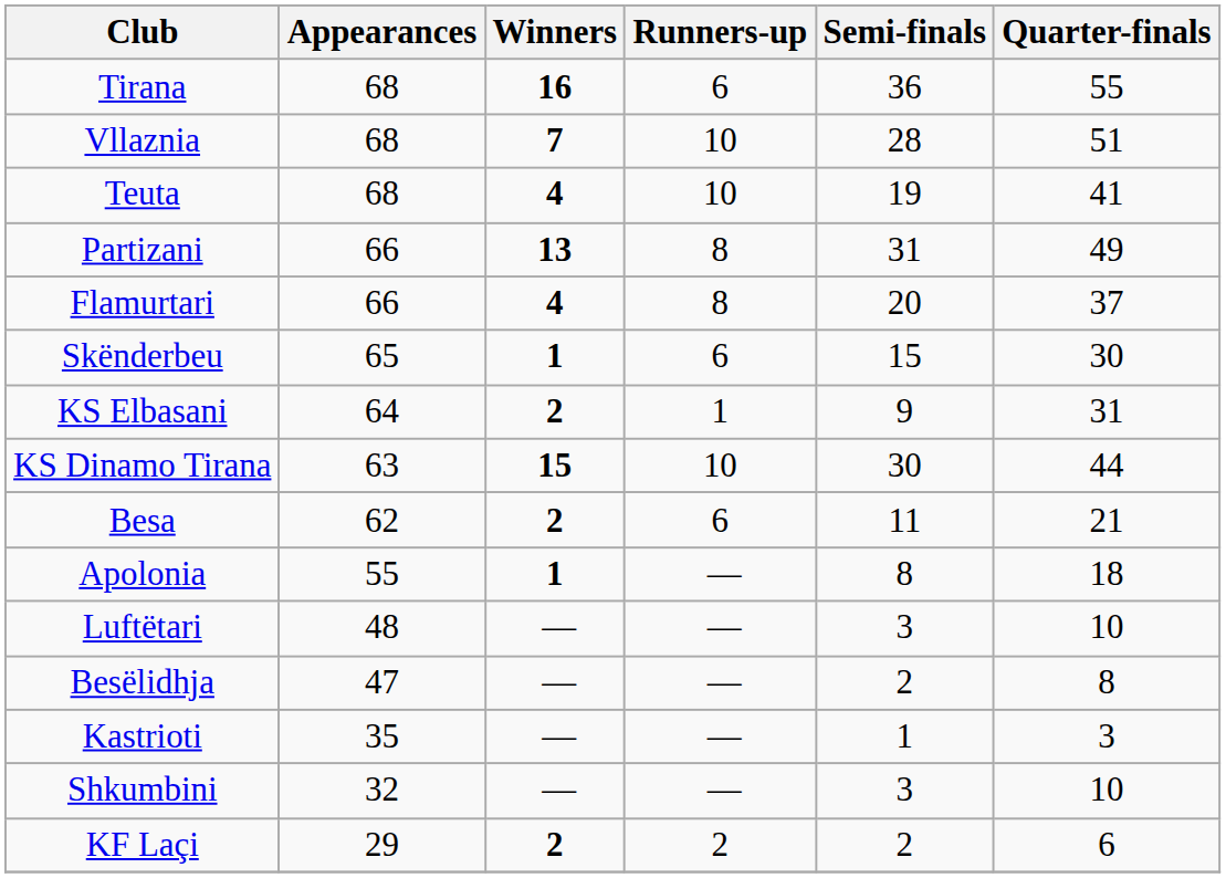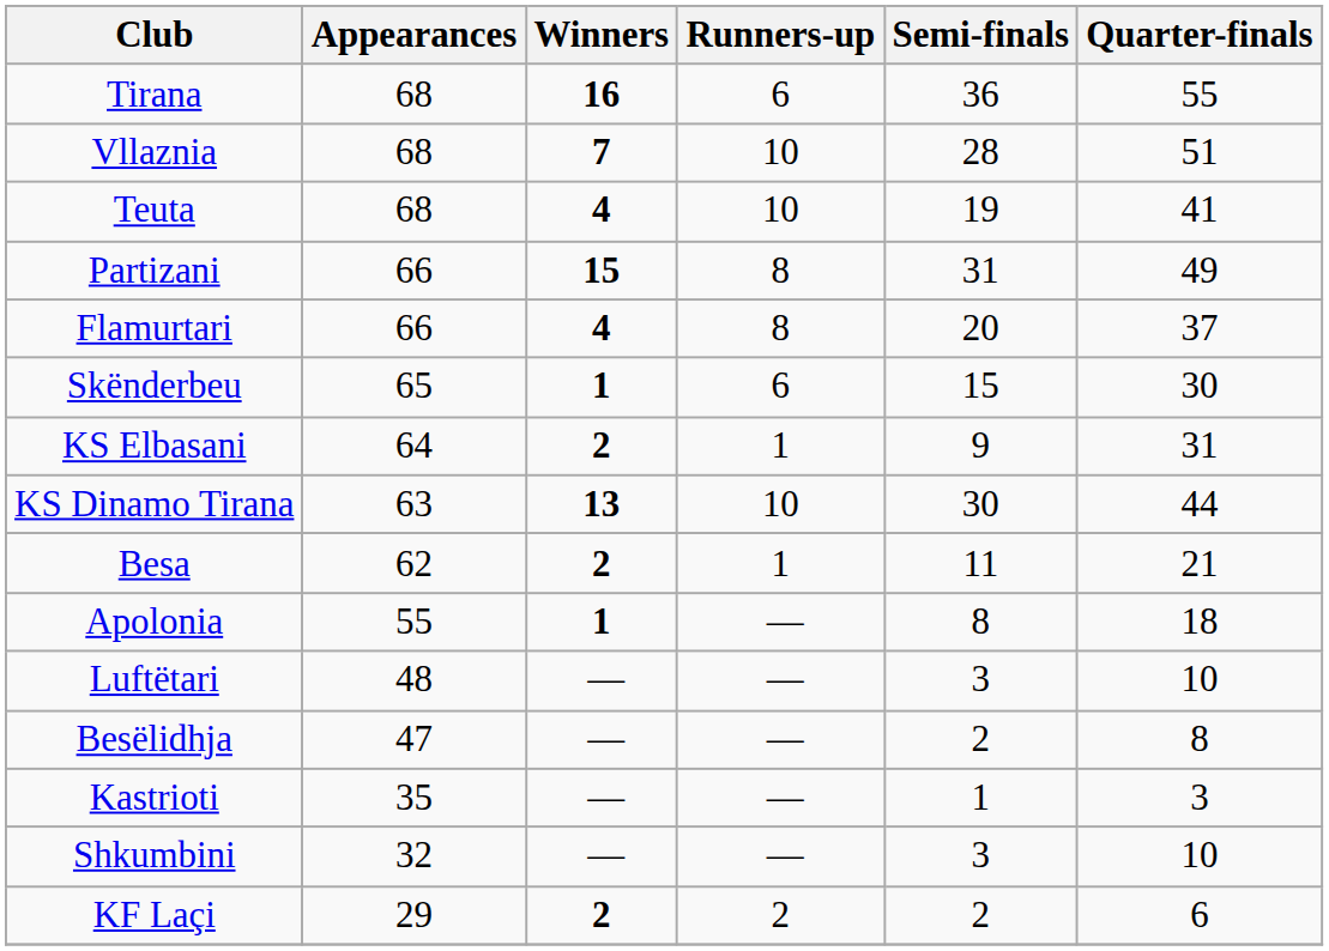 <table class="wikitable sortable" style="text-align:center;">
 <tr>
 <th>Club</th>
 <th>Appearances</th>
 <th>Winners</th>
 <th>Runners-up</th>
 <th>Semi-finals</th>
 <th>Quarter-finals</th>
 </tr>
 <tr>
 <td><a href='#'>Tirana</a></td>
 <td>68</td>
 <td><strong>16</strong></td>
 <td>6</td>
 <td>36</td>
 <td>55</td>
 </tr>
 <tr>
 <td><a href='#'>Vllaznia</a></td>
 <td>68</td>
 <td><strong>7</strong></td>
 <td>10</td>
 <td>28</td>
 <td>51</td>
 </tr>
 <tr>
 <td><a href='#'>Teuta</a></td>
 <td>68</td>
 <td><strong>4</strong></td>
 <td>10</td>
 <td>19</td>
 <td>41</td>
 </tr>
 <tr>
 <td><a href='#'>Partizani</a></td>
 <td>66</td>
-<td><strong>13</strong></td>
+<td><strong>15</strong></td>
 <td>8</td>
 <td>31</td>
 <td>49</td>
 </tr>
 <tr>
 <td><a href='#'>Flamurtari</a></td>
 <td>66</td>
 <td><strong>4</strong></td>
 <td>8</td>
 <td>20</td>
 <td>37</td>
 </tr>
 <tr>
 <td><a href='#'>Skënderbeu</a></td>
 <td>65</td>
 <td><strong>1</strong></td>
 <td>6</td>
 <td>15</td>
 <td>30</td>
 </tr>
 <tr>
 <td><a href='#'>KS Elbasani</a></td>
 <td>64</td>
 <td><strong>2</strong></td>
 <td>1</td>
 <td>9</td>
 <td>31</td>
 </tr>
 <tr>
 <td><a href='#'>KS Dinamo Tirana</a></td>
 <td>63</td>
-<td><strong>15</strong></td>
+<td><strong>13</strong></td>
 <td>10</td>
 <td>30</td>
 <td>44</td>
 </tr>
 <tr>
 <td><a href='#'>Besa</a></td>
 <td>62</td>
 <td><strong>2</strong></td>
-<td>6</td>
+<td>1</td>
 <td>11</td>
 <td>21</td>
 </tr>
 <tr>
 <td><a href='#'>Apolonia</a></td>
 <td>55</td>
 <td><strong>1</strong></td>
 <td> —</td>
 <td>8</td>
 <td>18</td>
 </tr>
 <tr>
 <td><a href='#'>Luftëtari</a></td>
 <td>48</td>
 <td> —</td>
 <td> —</td>
 <td>3</td>
 <td>10</td>
 </tr>
 <tr>
 <td><a href='#'>Besëlidhja</a></td>
 <td>47</td>
 <td> —</td>
 <td> —</td>
 <td>2</td>
 <td>8</td>
 </tr>
 <tr>
 <td><a href='#'>Kastrioti</a></td>
 <td>35</td>
 <td> —</td>
 <td> —</td>
 <td>1</td>
 <td>3</td>
 </tr>
 <tr>
 <td><a href='#'>Shkumbini</a></td>
 <td>32</td>
 <td> —</td>
 <td> —</td>
 <td>3</td>
 <td>10</td>
 </tr>
 <tr>
 <td><a href='#'>KF Laçi</a></td>
 <td>29</td>
 <td><strong>2</strong></td>
 <td>2</td>
 <td>2</td>
 <td>6</td>
 </tr>
 <tr>
 </tr>
 </table>
